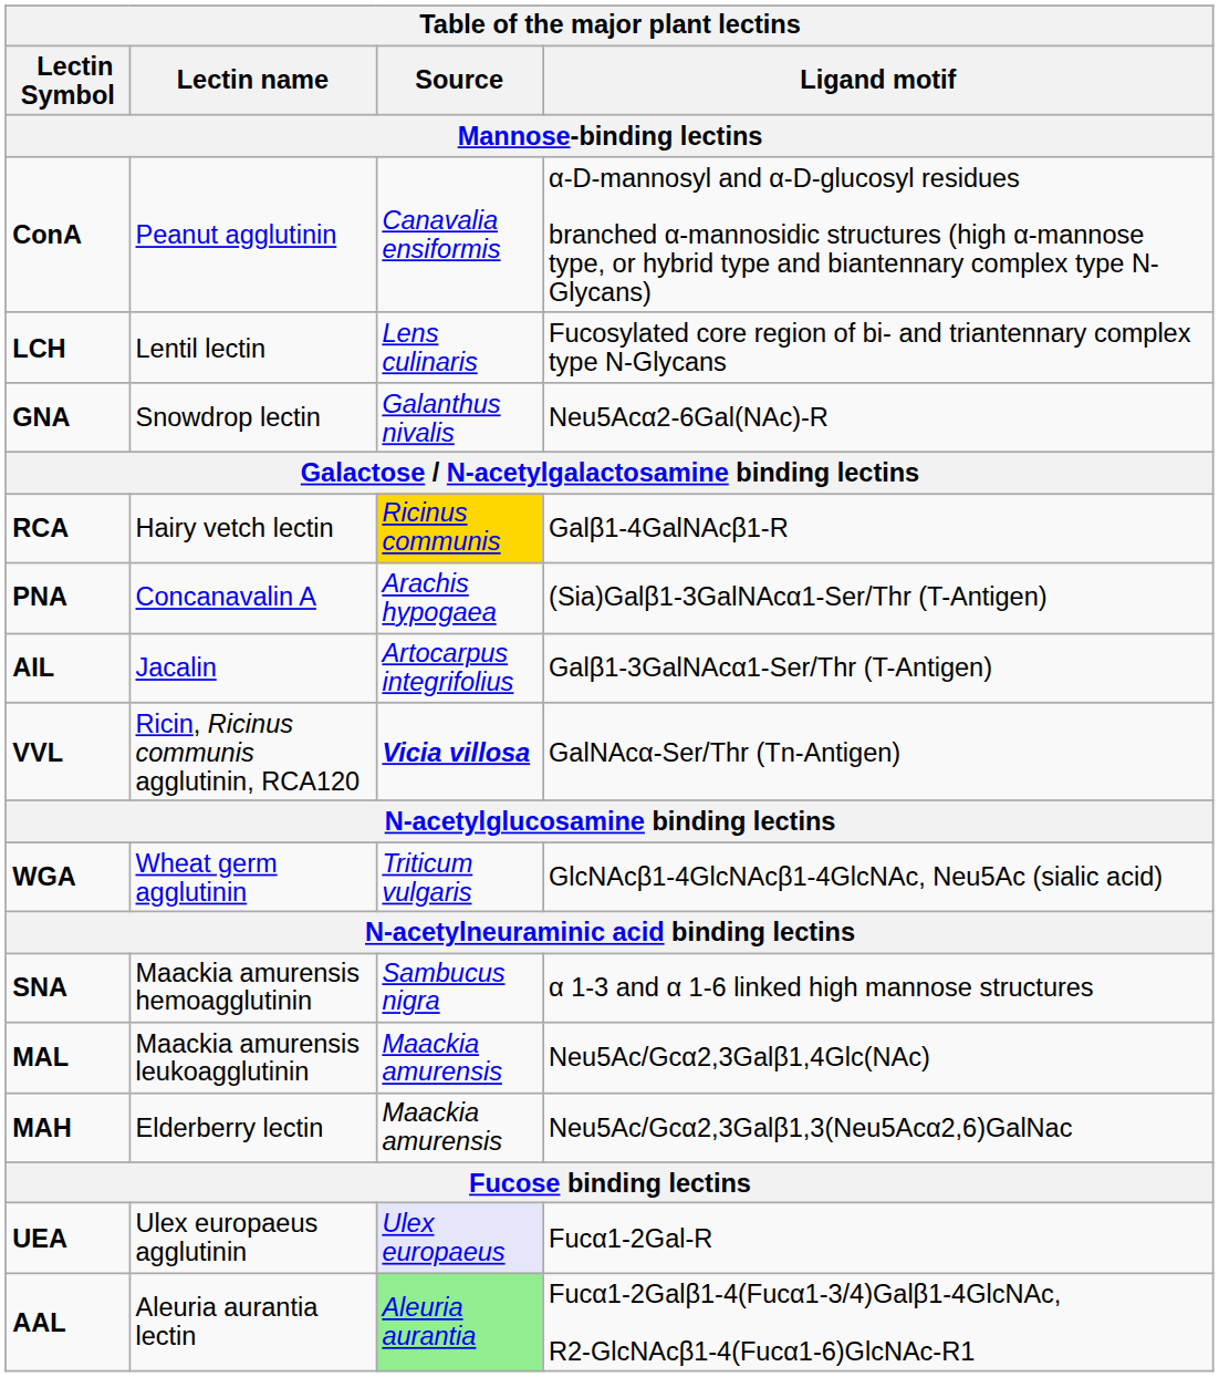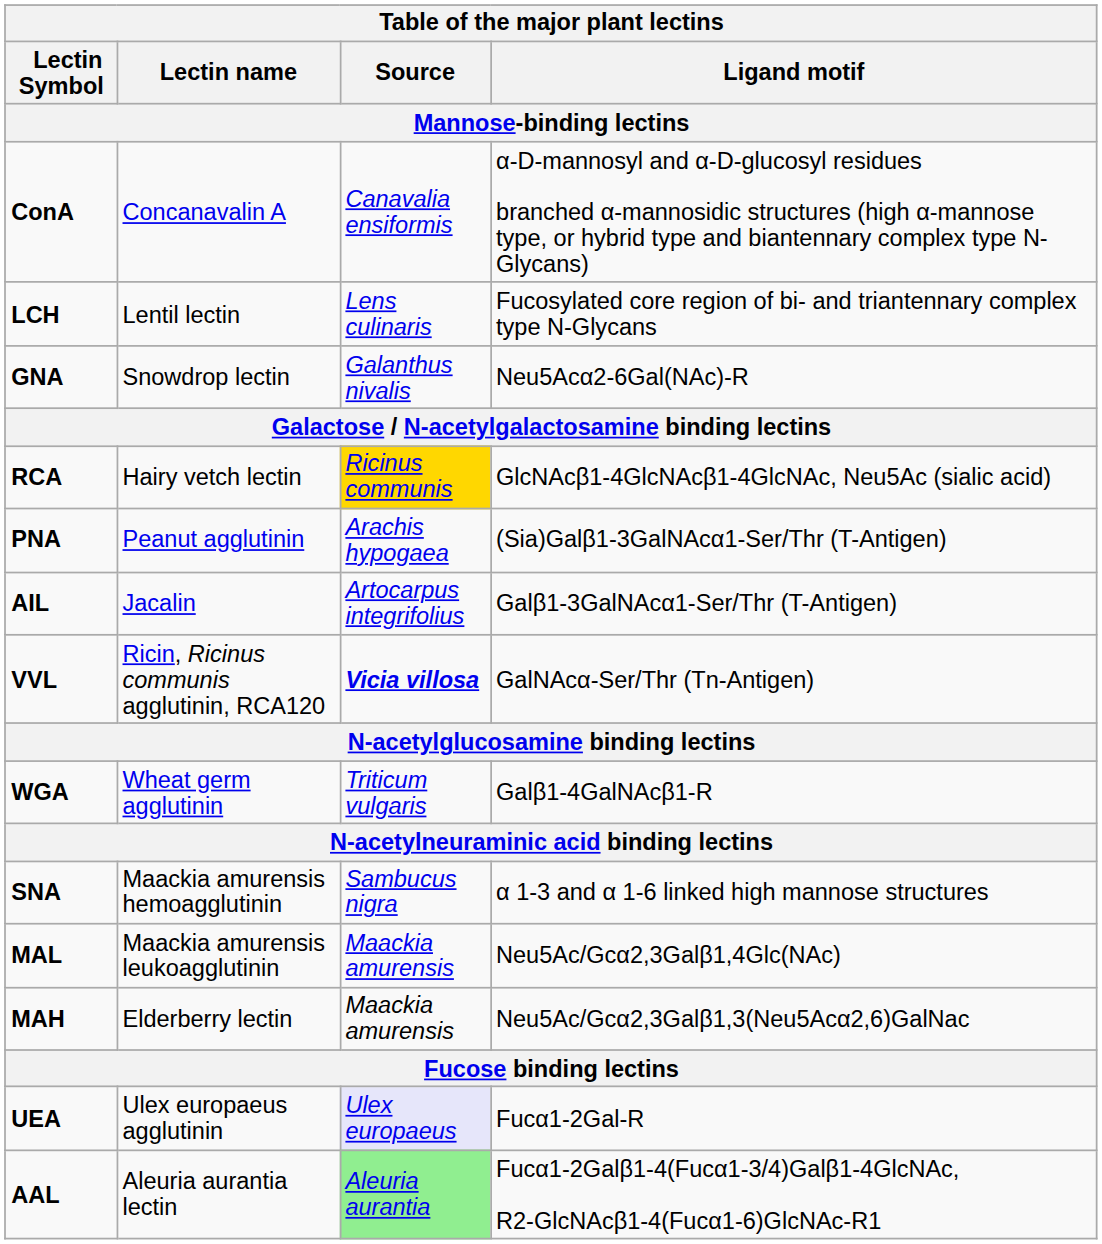 <table class="wikitable" style="float:right; font-size:85%; margin-left:15px; width:50%">
 <tr>
 <th colspan=4><strong>Table of the major plant lectins</strong> </th>
 </tr>
 <tr>
 <th>  Lectin Symbol</th>
 <th>Lectin name</th>
 <th>Source</th>
 <th>Ligand motif</th>
 </tr>
 <tr>
 <th colspan=6><strong><a href='#'>Mannose</a>-binding lectins</strong></th>
 </tr>
 <tr>
 <td><strong>ConA</strong></td>
-<td><a href='#'>Peanut agglutinin</a></td>
+<td><a href='#'>Concanavalin A</a></td>
 <td><em><a href='#'>Canavalia ensiformis</a></em></td>
 <td>α-D-mannosyl and α-D-glucosyl residues <br><br>branched α-mannosidic structures (high α-mannose type, or hybrid type and biantennary complex type N-Glycans)</td>
 </tr>
 <tr>
 <td><strong>LCH</strong></td>
 <td>Lentil lectin</td>
 <td><em><a href='#'>Lens culinaris</a></em></td>
 <td>Fucosylated core region of bi- and triantennary complex type N-Glycans</td>
 </tr>
 <tr>
 <td><strong>GNA</strong></td>
 <td>Snowdrop lectin</td>
 <td><em><a href='#'>Galanthus nivalis</a></em></td>
 <td>Neu5Acα2-6Gal(NAc)-R</td>
 </tr>
 <tr>
 <th colspan=4><strong><a href='#'>Galactose</a> / <a href='#'>N-acetylgalactosamine</a> binding lectins</strong></th>
 </tr>
 <tr>
 <td><strong>RCA</strong></td>
 <td>Hairy vetch lectin</td>
 <td style="background: gold;"><em><a href='#'>Ricinus communis</a></em></td>
-<td>Galβ1-4GalNAcβ1-R</td>
+<td>GlcNAcβ1-4GlcNAcβ1-4GlcNAc, Neu5Ac (sialic acid)</td>
 </tr>
 <tr>
 <td><strong>PNA</strong></td>
-<td><a href='#'>Concanavalin A</a></td>
+<td><a href='#'>Peanut agglutinin</a></td>
 <td><em><a href='#'>Arachis hypogaea</a></em></td>
 <td>(Sia)Galβ1-3GalNAcα1-Ser/Thr (T-Antigen)</td>
 </tr>
 <tr>
 <td><strong>AIL</strong></td>
 <td><a href='#'>Jacalin</a></td>
 <td><em><a href='#'>Artocarpus integrifolius</a></em></td>
 <td>Galβ1-3GalNAcα1-Ser/Thr (T-Antigen)</td>
 </tr>
 <tr>
 <td><strong>VVL</strong></td>
 <td><a href='#'>Ricin</a>, <em>Ricinus communis </em>agglutinin, RCA120</td>
 <td><strong><em><a href='#'>Vicia villosa</a></em></strong></td>
 <td>GalNAcα-Ser/Thr (Tn-Antigen)</td>
 </tr>
 <tr>
 <th colspan=4><strong><a href='#'>N-acetylglucosamine</a> binding lectins</strong></th>
 </tr>
 <tr>
 <td><strong>WGA</strong></td>
 <td><a href='#'>Wheat germ agglutinin</a></td>
 <td><em><a href='#'>Triticum vulgaris</a></em></td>
-<td>GlcNAcβ1-4GlcNAcβ1-4GlcNAc, Neu5Ac (sialic acid)</td>
+<td>Galβ1-4GalNAcβ1-R</td>
 </tr>
 <tr>
 <th colspan=4><strong><a href='#'>N-acetylneuraminic acid</a> binding lectins</strong></th>
 </tr>
 <tr>
 <td><strong>SNA </strong></td>
 <td>Maackia amurensis hemoagglutinin</td>
 <td><em><a href='#'>Sambucus nigra</a></em></td>
 <td>α 1-3 and α 1-6 linked high mannose structures</td>
 </tr>
 <tr>
 <td><strong>MAL</strong></td>
 <td>Maackia amurensis leukoagglutinin</td>
 <td><em><a href='#'>Maackia amurensis</a></em></td>
 <td>Neu5Ac/Gcα2,3Galβ1,4Glc(NAc)</td>
 </tr>
 <tr>
 <td><strong>MAH</strong></td>
 <td>Elderberry lectin</td>
 <td><em>Maackia amurensis</em></td>
 <td>Neu5Ac/Gcα2,3Galβ1,3(Neu5Acα2,6)GalNac</td>
 </tr>
 <tr>
 <th colspan=4><strong><a href='#'>Fucose</a> binding lectins</strong></th>
 </tr>
 <tr>
 <td><strong>UEA</strong></td>
 <td>Ulex europaeus agglutinin</td>
 <td style="background: lavender;"><em><a href='#'>Ulex europaeus</a></em></td>
 <td>Fucα1-2Gal-R</td>
 </tr>
 <tr>
 <td><strong>AAL</strong></td>
 <td>Aleuria aurantia lectin</td>
 <td style="background: lightgreen;"><em><a href='#'>Aleuria aurantia</a></em></td>
 <td>Fucα1-2Galβ1-4(Fucα1-3/4)Galβ1-4GlcNAc, <br><br>R2-GlcNAcβ1-4(Fucα1-6)GlcNAc-R1</td>
 </tr>
 </table>
